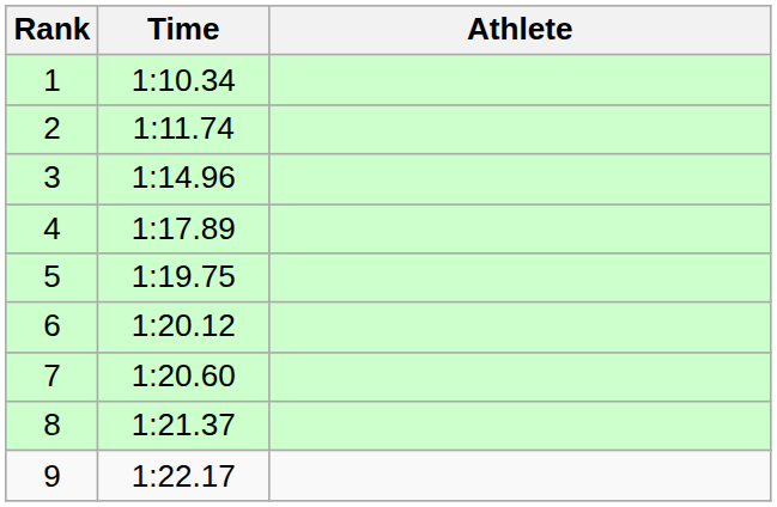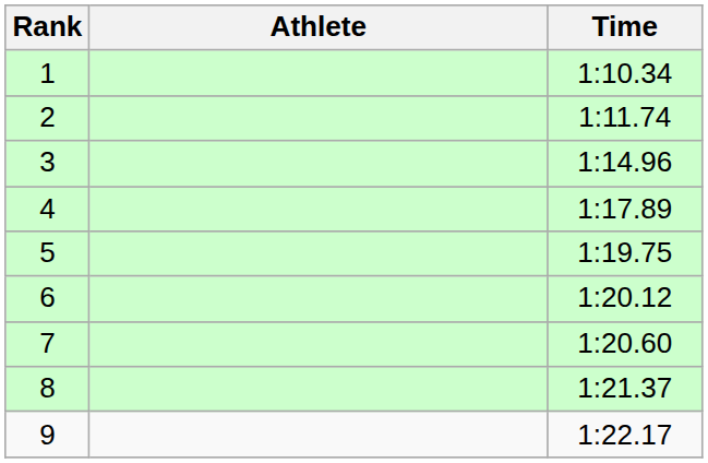 <table class=wikitable style="text-align:center">
 <tr>
 <th width=40>Rank</th>
+<th width=250>Athlete</th>
 <th width=80>Time</th>
-<th width=250>Athlete</th>
 </tr>
 <tr bgcolor="ccffcc">
 <td>1</td>
+<td align=left></td>
 <td>1:10.34</td>
-<td align=left></td>
 </tr>
 <tr bgcolor="ccffcc">
 <td>2</td>
+<td align=left></td>
 <td>1:11.74</td>
-<td align=left></td>
 </tr>
 <tr bgcolor="ccffcc">
 <td>3</td>
+<td align=left></td>
 <td>1:14.96</td>
-<td align=left></td>
 </tr>
 <tr bgcolor="ccffcc">
 <td>4</td>
+<td align=left></td>
 <td>1:17.89</td>
-<td align=left></td>
 </tr>
 <tr bgcolor="ccffcc">
 <td>5</td>
+<td align=left></td>
 <td>1:19.75</td>
-<td align=left></td>
 </tr>
 <tr bgcolor="ccffcc">
 <td>6</td>
+<td align=left></td>
 <td>1:20.12</td>
-<td align=left></td>
 </tr>
 <tr bgcolor="ccffcc">
 <td>7</td>
+<td align=left></td>
 <td>1:20.60</td>
-<td align=left></td>
 </tr>
 <tr bgcolor="ccffcc">
 <td>8</td>
+<td align=left></td>
 <td>1:21.37</td>
-<td align=left></td>
 </tr>
 <tr>
 <td>9</td>
+<td align=left></td>
 <td>1:22.17</td>
-<td align=left></td>
 </tr>
 </table>
